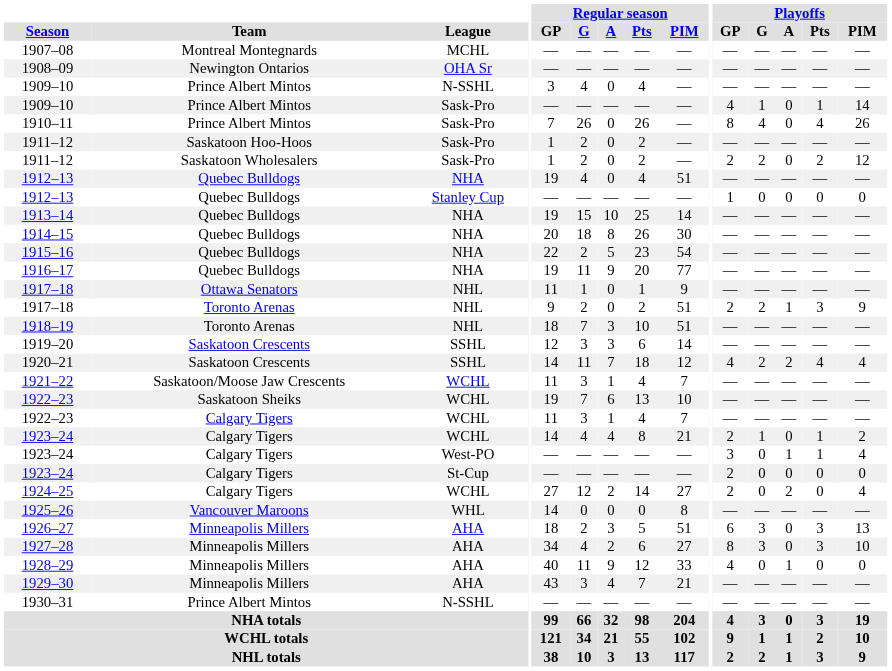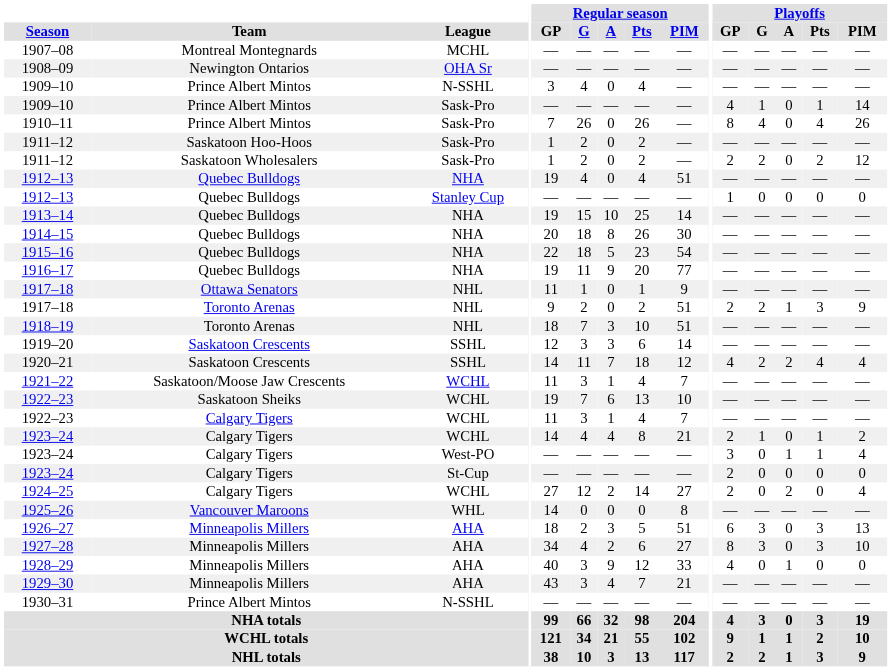 <table border="0" cellpadding="1" cellspacing="0" style="text-align:center; width:60em">
 <tr bgcolor="#e0e0e0">
 <th colspan="3" bgcolor="#ffffff"></th>
 <th rowspan="100" bgcolor="#ffffff"></th>
 <th colspan="5"><a href='#'>Regular season</a></th>
 <th rowspan="100" bgcolor="#ffffff"></th>
 <th colspan="5"><a href='#'>Playoffs</a></th>
 </tr>
 <tr bgcolor="#e0e0e0">
 <th><a href='#'>Season</a></th>
 <th>Team</th>
 <th>League</th>
 <th>GP</th>
 <th><a href='#'>G</a></th>
 <th><a href='#'>A</a></th>
 <th><a href='#'>Pts</a></th>
 <th><a href='#'>PIM</a></th>
 <th>GP</th>
 <th>G</th>
 <th>A</th>
 <th>Pts</th>
 <th>PIM</th>
 </tr>
 <tr>
 <td>1907–08</td>
 <td>Montreal Montegnards</td>
 <td>MCHL</td>
 <td>—</td>
 <td>—</td>
 <td>—</td>
 <td>—</td>
 <td>—</td>
 <td>—</td>
 <td>—</td>
 <td>—</td>
 <td>—</td>
 <td>—</td>
 </tr>
 <tr bgcolor="#f0f0f0">
 <td>1908–09</td>
 <td>Newington Ontarios</td>
 <td><a href='#'>OHA Sr</a></td>
 <td>—</td>
 <td>—</td>
 <td>—</td>
 <td>—</td>
 <td>—</td>
 <td>—</td>
 <td>—</td>
 <td>—</td>
 <td>—</td>
 <td>—</td>
 </tr>
 <tr>
 <td>1909–10</td>
 <td>Prince Albert Mintos</td>
 <td>N-SSHL</td>
 <td>3</td>
 <td>4</td>
 <td>0</td>
 <td>4</td>
 <td>—</td>
 <td>—</td>
 <td>—</td>
 <td>—</td>
 <td>—</td>
 <td>—</td>
 </tr>
 <tr bgcolor="#f0f0f0">
 <td>1909–10</td>
 <td>Prince Albert Mintos</td>
 <td>Sask-Pro</td>
 <td>—</td>
 <td>—</td>
 <td>—</td>
 <td>—</td>
 <td>—</td>
 <td>4</td>
 <td>1</td>
 <td>0</td>
 <td>1</td>
 <td>14</td>
 </tr>
 <tr>
 <td>1910–11</td>
 <td>Prince Albert Mintos</td>
 <td>Sask-Pro</td>
 <td>7</td>
 <td>26</td>
 <td>0</td>
 <td>26</td>
 <td>—</td>
 <td>8</td>
 <td>4</td>
 <td>0</td>
 <td>4</td>
 <td>26</td>
 </tr>
 <tr bgcolor="#f0f0f0">
 <td>1911–12</td>
 <td>Saskatoon Hoo-Hoos</td>
 <td>Sask-Pro</td>
 <td>1</td>
 <td>2</td>
 <td>0</td>
 <td>2</td>
 <td>—</td>
 <td>—</td>
 <td>—</td>
 <td>—</td>
 <td>—</td>
 <td>—</td>
 </tr>
 <tr>
 <td>1911–12</td>
 <td>Saskatoon Wholesalers</td>
 <td>Sask-Pro</td>
 <td>1</td>
 <td>2</td>
 <td>0</td>
 <td>2</td>
 <td>—</td>
 <td>2</td>
 <td>2</td>
 <td>0</td>
 <td>2</td>
 <td>12</td>
 </tr>
 <tr bgcolor="#f0f0f0">
 <td><a href='#'>1912–13</a></td>
 <td><a href='#'>Quebec Bulldogs</a></td>
 <td><a href='#'>NHA</a></td>
 <td>19</td>
 <td>4</td>
 <td>0</td>
 <td>4</td>
 <td>51</td>
 <td>—</td>
 <td>—</td>
 <td>—</td>
 <td>—</td>
 <td>—</td>
 </tr>
 <tr>
 <td><a href='#'>1912–13</a></td>
 <td>Quebec Bulldogs</td>
 <td><a href='#'>Stanley Cup</a></td>
 <td>—</td>
 <td>—</td>
 <td>—</td>
 <td>—</td>
 <td>—</td>
 <td>1</td>
 <td>0</td>
 <td>0</td>
 <td>0</td>
 <td>0</td>
 </tr>
 <tr bgcolor="#f0f0f0">
 <td><a href='#'>1913–14</a></td>
 <td>Quebec Bulldogs</td>
 <td>NHA</td>
 <td>19</td>
 <td>15</td>
 <td>10</td>
 <td>25</td>
 <td>14</td>
 <td>—</td>
 <td>—</td>
 <td>—</td>
 <td>—</td>
 <td>—</td>
 </tr>
 <tr>
 <td><a href='#'>1914–15</a></td>
 <td>Quebec Bulldogs</td>
 <td>NHA</td>
 <td>20</td>
 <td>18</td>
 <td>8</td>
 <td>26</td>
 <td>30</td>
 <td>—</td>
 <td>—</td>
 <td>—</td>
 <td>—</td>
 <td>—</td>
 </tr>
 <tr bgcolor="#f0f0f0">
 <td><a href='#'>1915–16</a></td>
 <td>Quebec Bulldogs</td>
 <td>NHA</td>
 <td>22</td>
-<td>2</td>
+<td>18</td>
 <td>5</td>
 <td>23</td>
 <td>54</td>
 <td>—</td>
 <td>—</td>
 <td>—</td>
 <td>—</td>
 <td>—</td>
 </tr>
 <tr>
 <td><a href='#'>1916–17</a></td>
 <td>Quebec Bulldogs</td>
 <td>NHA</td>
 <td>19</td>
 <td>11</td>
 <td>9</td>
 <td>20</td>
 <td>77</td>
 <td>—</td>
 <td>—</td>
 <td>—</td>
 <td>—</td>
 <td>—</td>
 </tr>
 <tr bgcolor="#f0f0f0">
 <td><a href='#'>1917–18</a></td>
 <td><a href='#'>Ottawa Senators</a></td>
 <td>NHL</td>
 <td>11</td>
 <td>1</td>
 <td>0</td>
 <td>1</td>
 <td>9</td>
 <td>—</td>
 <td>—</td>
 <td>—</td>
 <td>—</td>
 <td>—</td>
 </tr>
 <tr>
 <td>1917–18</td>
 <td><a href='#'>Toronto Arenas</a></td>
 <td>NHL</td>
 <td>9</td>
 <td>2</td>
 <td>0</td>
 <td>2</td>
 <td>51</td>
 <td>2</td>
 <td>2</td>
 <td>1</td>
 <td>3</td>
 <td>9</td>
 </tr>
 <tr bgcolor="#f0f0f0">
 <td><a href='#'>1918–19</a></td>
 <td>Toronto Arenas</td>
 <td>NHL</td>
 <td>18</td>
 <td>7</td>
 <td>3</td>
 <td>10</td>
 <td>51</td>
 <td>—</td>
 <td>—</td>
 <td>—</td>
 <td>—</td>
 <td>—</td>
 </tr>
 <tr>
 <td>1919–20</td>
 <td><a href='#'>Saskatoon Crescents</a></td>
 <td>SSHL</td>
 <td>12</td>
 <td>3</td>
 <td>3</td>
 <td>6</td>
 <td>14</td>
 <td>—</td>
 <td>—</td>
 <td>—</td>
 <td>—</td>
 <td>—</td>
 </tr>
 <tr bgcolor="#f0f0f0">
 <td>1920–21</td>
 <td>Saskatoon Crescents</td>
 <td>SSHL</td>
 <td>14</td>
 <td>11</td>
 <td>7</td>
 <td>18</td>
 <td>12</td>
 <td>4</td>
 <td>2</td>
 <td>2</td>
 <td>4</td>
 <td>4</td>
 </tr>
 <tr>
 <td><a href='#'>1921–22</a></td>
 <td>Saskatoon/Moose Jaw Crescents</td>
 <td><a href='#'>WCHL</a></td>
 <td>11</td>
 <td>3</td>
 <td>1</td>
 <td>4</td>
 <td>7</td>
 <td>—</td>
 <td>—</td>
 <td>—</td>
 <td>—</td>
 <td>—</td>
 </tr>
 <tr bgcolor="#f0f0f0">
 <td><a href='#'>1922–23</a></td>
 <td>Saskatoon Sheiks</td>
 <td>WCHL</td>
 <td>19</td>
 <td>7</td>
 <td>6</td>
 <td>13</td>
 <td>10</td>
 <td>—</td>
 <td>—</td>
 <td>—</td>
 <td>—</td>
 <td>—</td>
 </tr>
 <tr>
 <td>1922–23</td>
 <td><a href='#'>Calgary Tigers</a></td>
 <td>WCHL</td>
 <td>11</td>
 <td>3</td>
 <td>1</td>
 <td>4</td>
 <td>7</td>
 <td>—</td>
 <td>—</td>
 <td>—</td>
 <td>—</td>
 <td>—</td>
 </tr>
 <tr bgcolor="#f0f0f0">
 <td><a href='#'>1923–24</a></td>
 <td>Calgary Tigers</td>
 <td>WCHL</td>
 <td>14</td>
 <td>4</td>
 <td>4</td>
 <td>8</td>
 <td>21</td>
 <td>2</td>
 <td>1</td>
 <td>0</td>
 <td>1</td>
 <td>2</td>
 </tr>
 <tr>
 <td>1923–24</td>
 <td>Calgary Tigers</td>
 <td>West-PO</td>
 <td>—</td>
 <td>—</td>
 <td>—</td>
 <td>—</td>
 <td>—</td>
 <td>3</td>
 <td>0</td>
 <td>1</td>
 <td>1</td>
 <td>4</td>
 </tr>
 <tr bgcolor="#f0f0f0">
 <td><a href='#'>1923–24</a></td>
 <td>Calgary Tigers</td>
 <td>St-Cup</td>
 <td>—</td>
 <td>—</td>
 <td>—</td>
 <td>—</td>
 <td>—</td>
 <td>2</td>
 <td>0</td>
 <td>0</td>
 <td>0</td>
 <td>0</td>
 </tr>
 <tr>
 <td><a href='#'>1924–25</a></td>
 <td>Calgary Tigers</td>
 <td>WCHL</td>
 <td>27</td>
 <td>12</td>
 <td>2</td>
 <td>14</td>
 <td>27</td>
 <td>2</td>
 <td>0</td>
 <td>2</td>
 <td>0</td>
 <td>4</td>
 </tr>
 <tr bgcolor="#f0f0f0">
 <td><a href='#'>1925–26</a></td>
 <td><a href='#'>Vancouver Maroons</a></td>
 <td>WHL</td>
 <td>14</td>
 <td>0</td>
 <td>0</td>
 <td>0</td>
 <td>8</td>
 <td>—</td>
 <td>—</td>
 <td>—</td>
 <td>—</td>
 <td>—</td>
 </tr>
 <tr>
 <td><a href='#'>1926–27</a></td>
 <td><a href='#'>Minneapolis Millers</a></td>
 <td><a href='#'>AHA</a></td>
 <td>18</td>
 <td>2</td>
 <td>3</td>
 <td>5</td>
 <td>51</td>
 <td>6</td>
 <td>3</td>
 <td>0</td>
 <td>3</td>
 <td>13</td>
 </tr>
 <tr bgcolor="#f0f0f0">
 <td><a href='#'>1927–28</a></td>
 <td>Minneapolis Millers</td>
 <td>AHA</td>
 <td>34</td>
 <td>4</td>
 <td>2</td>
 <td>6</td>
 <td>27</td>
 <td>8</td>
 <td>3</td>
 <td>0</td>
 <td>3</td>
 <td>10</td>
 </tr>
 <tr>
 <td><a href='#'>1928–29</a></td>
 <td>Minneapolis Millers</td>
 <td>AHA</td>
 <td>40</td>
-<td>11</td>
+<td>3</td>
 <td>9</td>
 <td>12</td>
 <td>33</td>
 <td>4</td>
 <td>0</td>
 <td>1</td>
 <td>0</td>
 <td>0</td>
 </tr>
 <tr bgcolor="#f0f0f0">
 <td><a href='#'>1929–30</a></td>
 <td>Minneapolis Millers</td>
 <td>AHA</td>
 <td>43</td>
 <td>3</td>
 <td>4</td>
 <td>7</td>
 <td>21</td>
 <td>—</td>
 <td>—</td>
 <td>—</td>
 <td>—</td>
 <td>—</td>
 </tr>
 <tr>
 <td>1930–31</td>
 <td>Prince Albert Mintos</td>
 <td>N-SSHL</td>
 <td>—</td>
 <td>—</td>
 <td>—</td>
 <td>—</td>
 <td>—</td>
 <td>—</td>
 <td>—</td>
 <td>—</td>
 <td>—</td>
 <td>—</td>
 </tr>
 <tr bgcolor="#e0e0e0">
 <th colspan="3">NHA totals</th>
 <th>99</th>
 <th>66</th>
 <th>32</th>
 <th>98</th>
 <th>204</th>
 <th>4</th>
 <th>3</th>
 <th>0</th>
 <th>3</th>
 <th>19</th>
 </tr>
 <tr bgcolor="#e0e0e0">
 <th colspan="3">WCHL totals</th>
 <th>121</th>
 <th>34</th>
 <th>21</th>
 <th>55</th>
 <th>102</th>
 <th>9</th>
 <th>1</th>
 <th>1</th>
 <th>2</th>
 <th>10</th>
 </tr>
 <tr bgcolor="#e0e0e0">
 <th colspan="3">NHL totals</th>
 <th>38</th>
 <th>10</th>
 <th>3</th>
 <th>13</th>
 <th>117</th>
 <th>2</th>
 <th>2</th>
 <th>1</th>
 <th>3</th>
 <th>9</th>
 </tr>
 </table>
